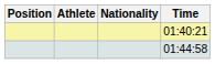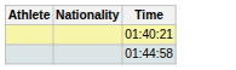 <table class="wikitable sortable">
 <tr>
-<th scope="col">Position</th>
 <th scope="col">Athlete</th>
 <th scope="col">Nationality</th>
 <th scope="col">Time</th>
 </tr>
 <tr bgcolor="#F7F6A8">
-<td align=center></td>
 <td></td>
 <td></td>
 <td>01:40:21</td>
 </tr>
 <tr bgcolor="#DCE5E5">
-<td align=center></td>
 <td></td>
 <td></td>
 <td>01:44:58</td>
 </tr>
 </table>
